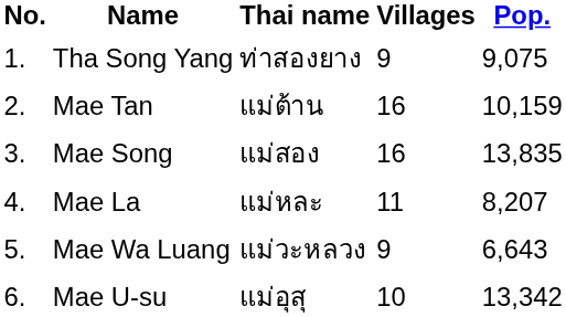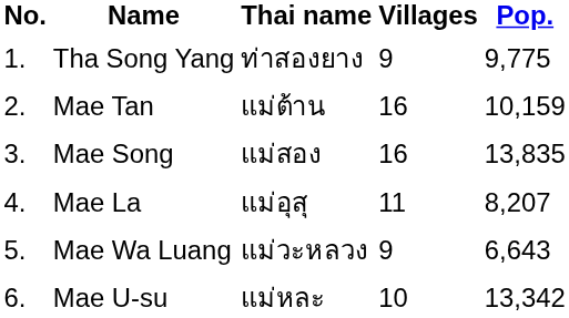 <table>
 <tr>
 <th>No.</th>
 <th>Name</th>
 <th>Thai name</th>
 <th>Villages</th>
 <th><a href='#'>Pop.</a></th>
 </tr>
 <tr>
 <td>1.</td>
 <td>Tha Song Yang</td>
 <td>ท่าสองยาง</td>
 <td>9</td>
-<td>9,075</td>
+<td>9,775</td>
 <td></td>
 </tr>
 <tr>
 <td>2.</td>
 <td>Mae Tan</td>
 <td>แม่ต้าน</td>
 <td>16</td>
 <td>10,159</td>
 <td></td>
 </tr>
 <tr>
 <td>3.</td>
 <td>Mae Song</td>
 <td>แม่สอง</td>
 <td>16</td>
 <td>13,835</td>
 <td></td>
 </tr>
 <tr>
 <td>4.</td>
 <td>Mae La</td>
-<td>แม่หละ</td>
+<td>แม่อุสุ</td>
 <td>11</td>
 <td>8,207</td>
 <td></td>
 </tr>
 <tr>
 <td>5.</td>
 <td>Mae Wa Luang</td>
 <td>แม่วะหลวง</td>
 <td>9</td>
 <td>6,643</td>
 <td></td>
 </tr>
 <tr>
 <td>6.</td>
 <td>Mae U-su</td>
-<td>แม่อุสุ</td>
+<td>แม่หละ</td>
 <td>10</td>
 <td>13,342</td>
 <td></td>
 </tr>
 </table>
